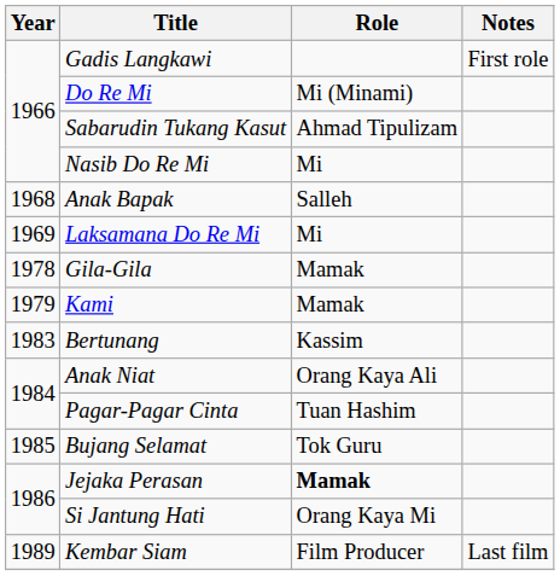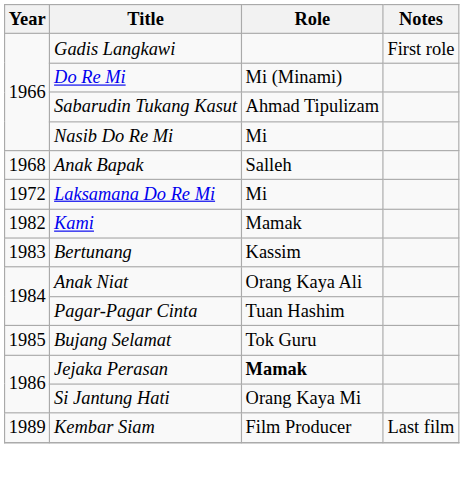 <table class="wikitable">
 <tr>
 <th>Year</th>
 <th>Title</th>
 <th>Role</th>
 <th>Notes</th>
 </tr>
 <tr>
 <td rowspan="4">1966</td>
 <td><em>Gadis Langkawi</em></td>
 <td></td>
 <td>First role</td>
 </tr>
 <tr>
 <td><em><a href='#'>Do Re Mi</a></em></td>
 <td>Mi (Minami)</td>
 <td></td>
 </tr>
 <tr>
 <td><em>Sabarudin Tukang Kasut</em></td>
 <td>Ahmad Tipulizam</td>
 <td></td>
 </tr>
 <tr>
 <td><em>Nasib Do Re Mi</em></td>
 <td>Mi</td>
 <td></td>
 </tr>
 <tr>
 <td>1968</td>
 <td><em>Anak Bapak</em></td>
 <td>Salleh</td>
 <td></td>
 </tr>
 <tr>
-<td>1969</td>
+<td>1972</td>
 <td><em><a href='#'>Laksamana Do Re Mi</a></em></td>
 <td>Mi</td>
 <td></td>
 </tr>
 <tr>
-<td>1978</td>
-<td><em>Gila-Gila</em></td>
-<td>Mamak</td>
-<td></td>
-</tr>
-<tr>
-<td>1979</td>
+<td>1982</td>
 <td><em><a href='#'>Kami</a></em></td>
 <td>Mamak</td>
 <td></td>
 </tr>
 <tr>
 <td>1983</td>
 <td><em>Bertunang</em></td>
 <td>Kassim</td>
 <td></td>
 </tr>
 <tr>
 <td rowspan="2">1984</td>
 <td><em>Anak Niat</em></td>
 <td>Orang Kaya Ali</td>
 <td></td>
 </tr>
 <tr>
 <td><em>Pagar-Pagar Cinta</em></td>
 <td>Tuan Hashim</td>
 <td></td>
 </tr>
 <tr>
 <td>1985</td>
 <td><em>Bujang Selamat</em></td>
 <td>Tok Guru</td>
 <td></td>
 </tr>
 <tr>
 <td rowspan="2">1986</td>
 <td><em>Jejaka Perasan</em></td>
 <td><strong>Mamak</strong></td>
 <td></td>
 </tr>
 <tr>
 <td><em>Si Jantung Hati</em></td>
 <td>Orang Kaya Mi</td>
 <td></td>
 </tr>
 <tr>
 <td>1989</td>
 <td><em>Kembar Siam</em></td>
 <td>Film Producer</td>
 <td>Last film</td>
 </tr>
 <tr>
 </tr>
 </table>
